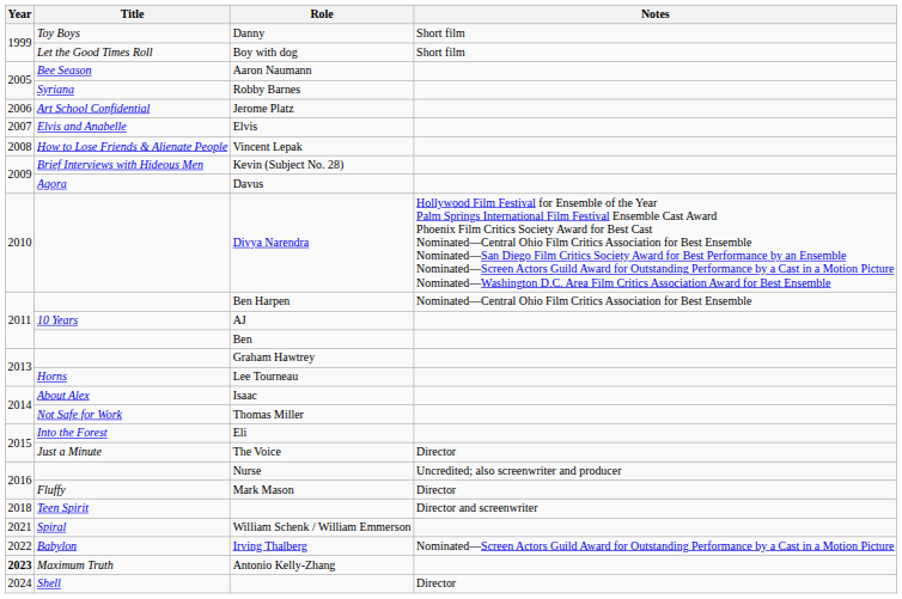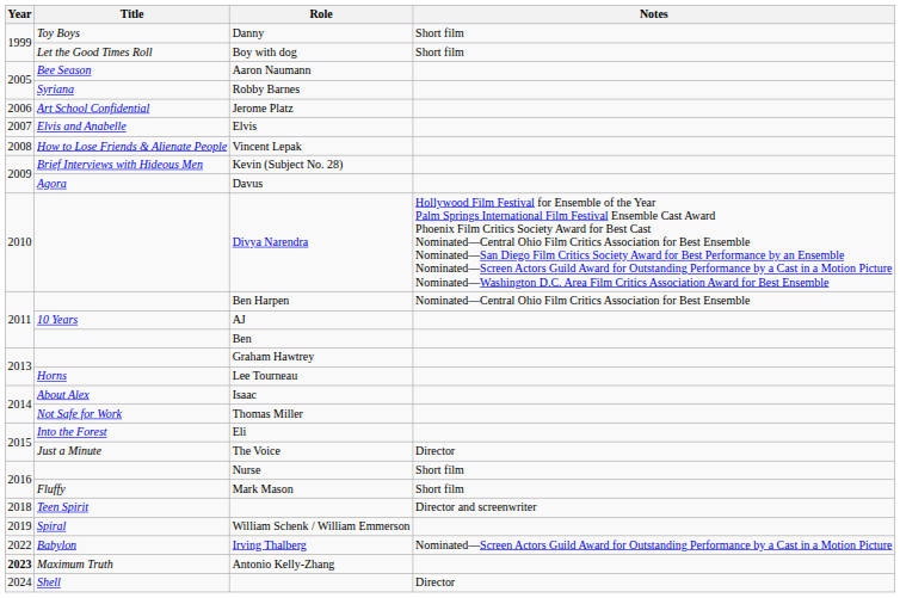 <table class="wikitable sortable">
 <tr>
 <th scope="col">Year</th>
 <th scope="col">Title</th>
 <th scope="col">Role</th>
 <th scope="col" class="unsortable">Notes</th>
 </tr>
 <tr>
 <td rowspan="2" style="text-align:center;">1999</td>
 <td><em>Toy Boys</em></td>
 <td>Danny</td>
 <td>Short film</td>
 </tr>
 <tr>
 <td><em>Let the Good Times Roll</em></td>
 <td>Boy with dog</td>
 <td>Short film</td>
 </tr>
 <tr>
 <td rowspan="2" style="text-align:center;">2005</td>
 <td><em><a href='#'>Bee Season</a></em></td>
 <td>Aaron Naumann</td>
 <td></td>
 </tr>
 <tr>
 <td><em><a href='#'>Syriana</a></em></td>
 <td>Robby Barnes</td>
 <td></td>
 </tr>
 <tr>
 <td style="text-align:center;">2006</td>
 <td><em><a href='#'>Art School Confidential</a></em></td>
 <td>Jerome Platz</td>
 <td></td>
 </tr>
 <tr>
 <td style="text-align:center;">2007</td>
 <td><em><a href='#'>Elvis and Anabelle</a></em></td>
 <td>Elvis</td>
 <td></td>
 </tr>
 <tr>
 <td style="text-align:center;">2008</td>
 <td><em><a href='#'>How to Lose Friends & Alienate People</a></em></td>
 <td>Vincent Lepak</td>
 <td></td>
 </tr>
 <tr>
 <td rowspan="2" style="text-align:center;">2009</td>
 <td><em><a href='#'>Brief Interviews with Hideous Men</a></em></td>
 <td>Kevin (Subject No. 28)</td>
 <td></td>
 </tr>
 <tr>
 <td><em><a href='#'>Agora</a></em></td>
 <td>Davus</td>
 <td></td>
 </tr>
 <tr>
 <td style="text-align:center;">2010</td>
 <td><em></em></td>
 <td><a href='#'>Divya Narendra</a></td>
 <td><a href='#'>Hollywood Film Festival</a> for Ensemble of the Year<br><a href='#'>Palm Springs International Film Festival</a> Ensemble Cast Award<br>Phoenix Film Critics Society Award for Best Cast<br>Nominated—Central Ohio Film Critics Association for Best Ensemble<br>Nominated—<a href='#'>San Diego Film Critics Society Award for Best Performance by an Ensemble</a><br>Nominated—<a href='#'>Screen Actors Guild Award for Outstanding Performance by a Cast in a Motion Picture</a><br>Nominated—<a href='#'>Washington D.C. Area Film Critics Association Award for Best Ensemble</a></td>
 </tr>
 <tr>
 <td rowspan="3" style="text-align:center;">2011</td>
 <td><em></em></td>
 <td>Ben Harpen</td>
 <td>Nominated—Central Ohio Film Critics Association for Best Ensemble</td>
 </tr>
 <tr>
 <td><em><a href='#'>10 Years</a></em></td>
 <td>AJ</td>
 <td></td>
 </tr>
 <tr>
 <td><em></em></td>
 <td>Ben</td>
 <td></td>
 </tr>
 <tr>
 <td rowspan="2" style="text-align:center;">2013</td>
 <td><em></em></td>
 <td>Graham Hawtrey</td>
 <td></td>
 </tr>
 <tr>
 <td><em><a href='#'>Horns</a></em></td>
 <td>Lee Tourneau</td>
 <td></td>
 </tr>
 <tr>
 <td rowspan="2" style="text-align:center;">2014</td>
 <td><em><a href='#'>About Alex</a></em></td>
 <td>Isaac</td>
 <td></td>
 </tr>
 <tr>
 <td><em><a href='#'>Not Safe for Work</a></em></td>
 <td>Thomas Miller</td>
 <td></td>
 </tr>
 <tr>
 <td rowspan="2" style="text-align:center;">2015</td>
 <td><em><a href='#'>Into the Forest</a></em></td>
 <td>Eli</td>
 <td></td>
 </tr>
 <tr>
 <td><em>Just a Minute</em></td>
 <td>The Voice</td>
 <td>Director</td>
 </tr>
 <tr>
 <td rowspan="2" style="text-align:center;">2016</td>
 <td><em></em></td>
 <td>Nurse</td>
-<td>Uncredited; also screenwriter and producer</td>
+<td>Short film</td>
 </tr>
 <tr>
 <td><em>Fluffy</em></td>
 <td>Mark Mason</td>
-<td>Director</td>
+<td>Short film</td>
 </tr>
 <tr>
 <td style="text-align:center;">2018</td>
 <td><em><a href='#'>Teen Spirit</a></em></td>
 <td></td>
 <td>Director and screenwriter</td>
 </tr>
 <tr>
-<td style="text-align:center;">2021</td>
+<td style="text-align:center;">2019</td>
 <td><em><a href='#'>Spiral</a></em></td>
 <td>William Schenk / William Emmerson</td>
 <td></td>
 </tr>
 <tr>
 <td style="text-align:center;">2022</td>
 <td><em><a href='#'>Babylon</a></em></td>
 <td><a href='#'>Irving Thalberg</a></td>
 <td>Nominated—<a href='#'>Screen Actors Guild Award for Outstanding Performance by a Cast in a Motion Picture</a></td>
 </tr>
 <tr>
 <td style="text-align:center;"><strong>2023</strong></td>
 <td><em>Maximum Truth</em></td>
 <td>Antonio Kelly-Zhang</td>
 <td></td>
 </tr>
 <tr>
 <td style="text-align:center;">2024</td>
 <td><em><a href='#'>Shell</a></em></td>
 <td></td>
 <td>Director</td>
 </tr>
 </table>
